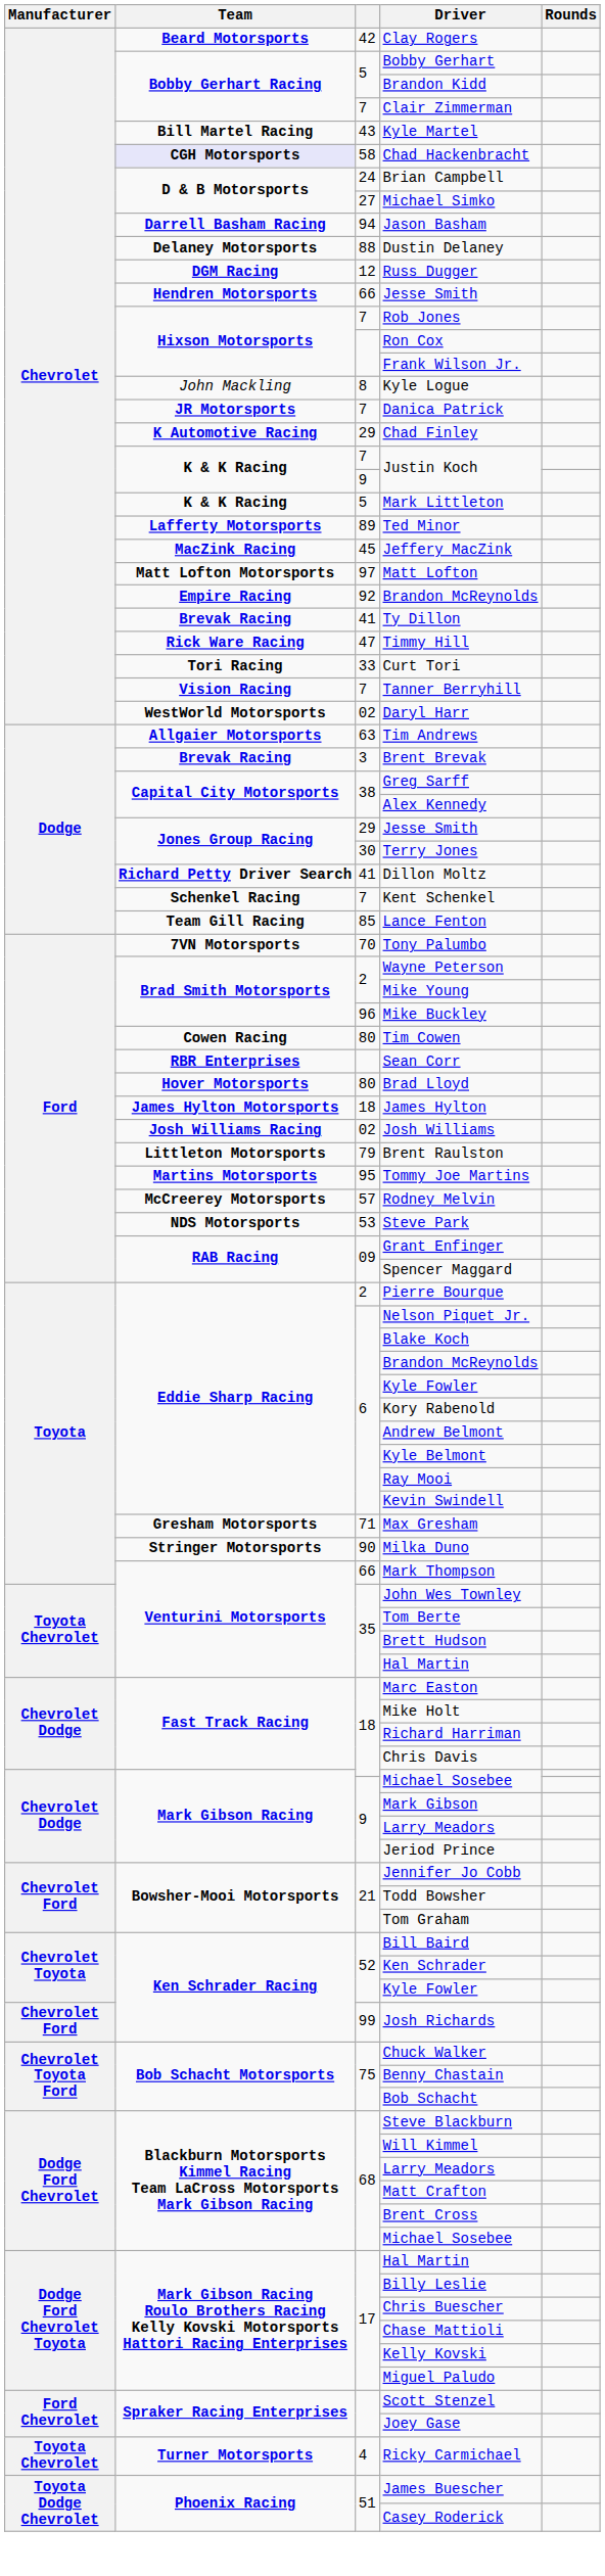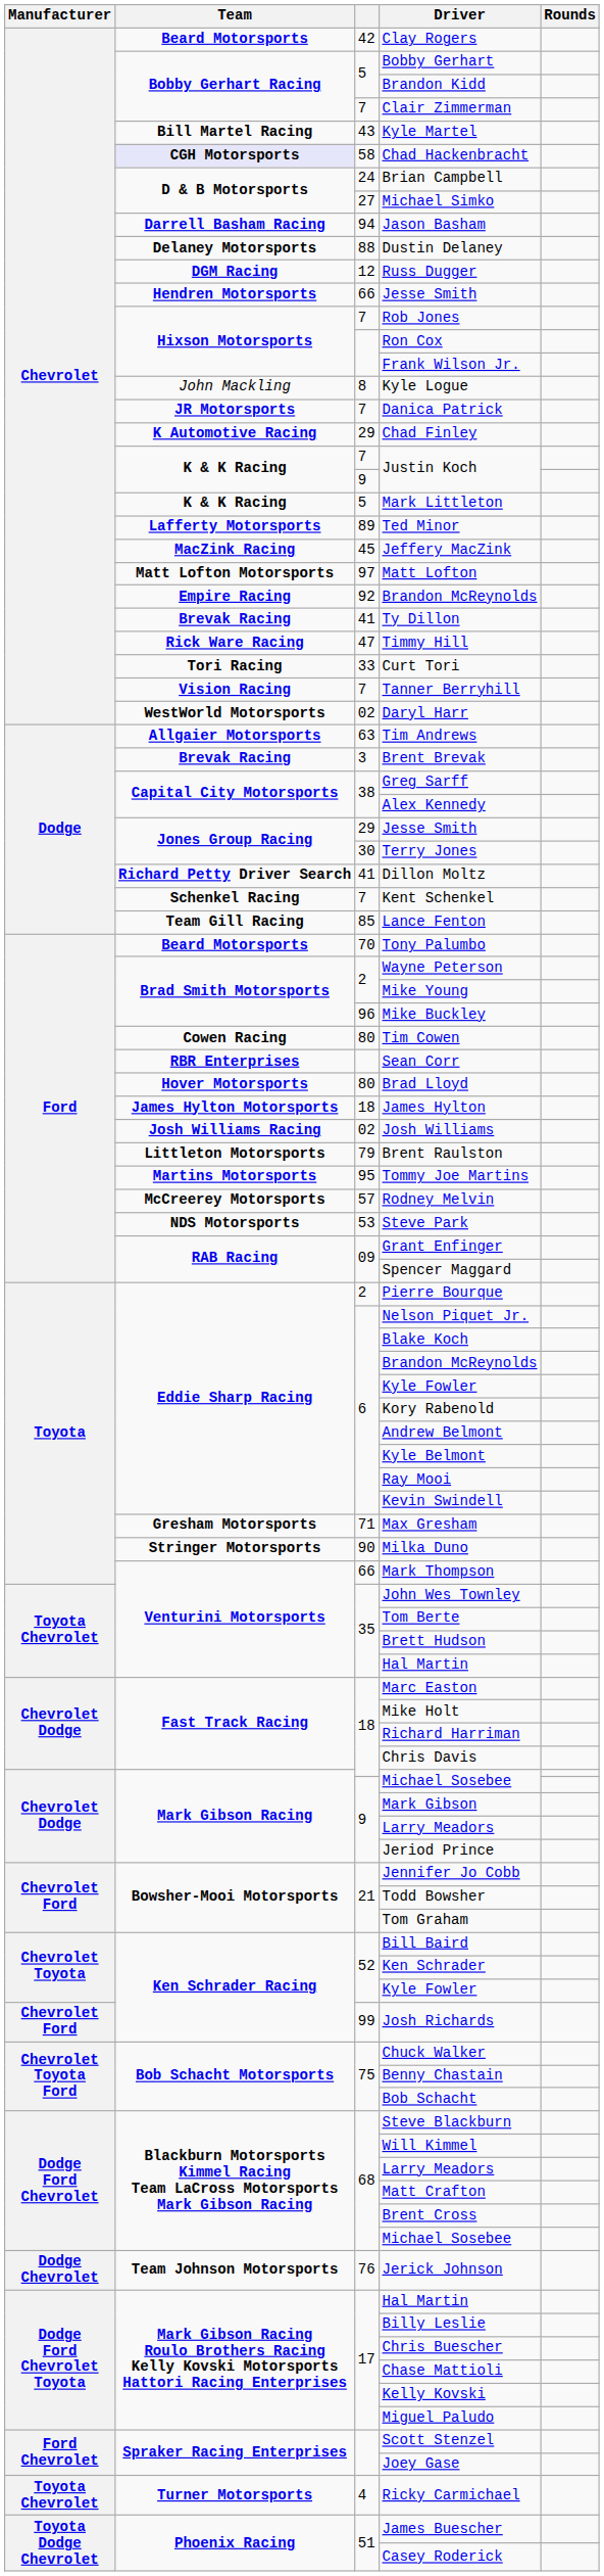 <table class="wikitable" style="font-size: 95%;">
 <tr>
 <th>Manufacturer</th>
 <th>Team</th>
 <th></th>
 <th>Driver</th>
 <th>Rounds</th>
 </tr>
 <tr>
 <th rowspan=30><a href='#'>Chevrolet</a></th>
 <td style="text-align:center;"><strong><a href='#'>Beard Motorsports</a></strong></td>
 <td>42</td>
 <td><a href='#'>Clay Rogers</a></td>
 <td></td>
 </tr>
 <tr>
 <td rowspan=3 style="text-align:center;"><strong><a href='#'>Bobby Gerhart Racing</a></strong></td>
 <td rowspan=2>5</td>
 <td><a href='#'>Bobby Gerhart</a></td>
 <td></td>
 </tr>
 <tr>
 <td><a href='#'>Brandon Kidd</a></td>
 <td></td>
 </tr>
 <tr>
 <td>7</td>
 <td><a href='#'>Clair Zimmerman</a></td>
 <td></td>
 </tr>
 <tr>
 <td style="text-align:center;"><strong>Bill Martel Racing</strong></td>
 <td>43</td>
 <td><a href='#'>Kyle Martel</a></td>
 <td></td>
 </tr>
 <tr>
 <td style="background: lavender; text-align:center;"><strong>CGH Motorsports</strong></td>
 <td>58</td>
 <td><a href='#'>Chad Hackenbracht</a></td>
 <td></td>
 </tr>
 <tr>
 <td rowspan=2 style="text-align:center;"><strong>D & B Motorsports</strong></td>
 <td>24</td>
 <td>Brian Campbell</td>
 <td></td>
 </tr>
 <tr>
 <td>27</td>
 <td><a href='#'>Michael Simko</a></td>
 <td></td>
 </tr>
 <tr>
 <td style="text-align:center;"><a href='#'><strong>Darrell Basham Racing</strong></a></td>
 <td>94</td>
 <td><a href='#'>Jason Basham</a></td>
 <td></td>
 </tr>
 <tr>
 <td style="text-align:center;"><strong>Delaney Motorsports</strong></td>
 <td>88</td>
 <td>Dustin Delaney</td>
 <td></td>
 </tr>
 <tr>
 <td style="text-align:center;"><strong><a href='#'>DGM Racing</a></strong></td>
 <td>12</td>
 <td><a href='#'>Russ Dugger</a></td>
 <td></td>
 </tr>
 <tr>
 <td style="text-align:center;"><strong><a href='#'>Hendren Motorsports</a></strong></td>
 <td>66</td>
 <td><a href='#'>Jesse Smith</a></td>
 <td></td>
 </tr>
 <tr>
 <td rowspan=3 style="text-align:center;"><strong><a href='#'>Hixson Motorsports</a></strong> </td>
 <td>7</td>
 <td><a href='#'>Rob Jones</a></td>
 <td></td>
 </tr>
 <tr>
 <td rowspan=2> <br>  <br> </td>
 <td><a href='#'>Ron Cox</a></td>
 <td></td>
 </tr>
 <tr>
 <td><a href='#'>Frank Wilson Jr.</a></td>
 <td></td>
 </tr>
 <tr>
 <td style="text-align:center;"><em>John Mackling</em></td>
 <td>8</td>
 <td>Kyle Logue</td>
 <td></td>
 </tr>
 <tr>
 <td style="text-align:center;"><strong><a href='#'>JR Motorsports</a></strong></td>
 <td>7</td>
 <td><a href='#'>Danica Patrick</a></td>
 <td></td>
 </tr>
 <tr>
 <td style="text-align:center;"><strong><a href='#'>K Automotive Racing</a></strong></td>
 <td>29</td>
 <td><a href='#'>Chad Finley</a></td>
 <td></td>
 </tr>
 <tr>
 <td rowspan=2 style="text-align:center;"><strong>K & K Racing</strong></td>
 <td>7</td>
 <td rowspan=2>Justin Koch</td>
 <td> </td>
 </tr>
 <tr>
 <td>9</td>
 <td> </td>
 </tr>
 <tr>
 <td style="text-align:center;"><strong>K & K Racing</strong></td>
 <td>5</td>
 <td><a href='#'>Mark Littleton</a></td>
 <td></td>
 </tr>
 <tr>
 <td style="text-align:center;"><strong><a href='#'>Lafferty Motorsports</a></strong></td>
 <td>89</td>
 <td><a href='#'>Ted Minor</a></td>
 <td></td>
 </tr>
 <tr>
 <td style="text-align:center;"><strong><a href='#'>MacZink Racing</a></strong></td>
 <td>45</td>
 <td><a href='#'>Jeffery MacZink</a></td>
 <td></td>
 </tr>
 <tr>
 <td style="text-align:center;"><strong>Matt Lofton Motorsports</strong></td>
 <td>97</td>
 <td><a href='#'>Matt Lofton</a></td>
 <td></td>
 </tr>
 <tr>
 <td style="text-align:center;"><strong><a href='#'>Empire Racing</a></strong></td>
 <td>92</td>
 <td><a href='#'>Brandon McReynolds</a></td>
 <td></td>
 </tr>
 <tr>
 <td style="text-align:center;"><strong><a href='#'>Brevak Racing</a></strong></td>
 <td>41</td>
 <td><a href='#'>Ty Dillon</a></td>
 <td></td>
 </tr>
 <tr>
 <td style="text-align:center;"><strong><a href='#'>Rick Ware Racing</a></strong></td>
 <td>47</td>
 <td><a href='#'>Timmy Hill</a></td>
 <td></td>
 </tr>
 <tr>
 <td style="text-align:center;"><strong>Tori Racing</strong></td>
 <td>33</td>
 <td>Curt Tori</td>
 <td></td>
 </tr>
 <tr>
 <td style="text-align:center;"><strong><a href='#'>Vision Racing</a></strong></td>
 <td>7</td>
 <td><a href='#'>Tanner Berryhill</a></td>
 <td></td>
 </tr>
 <tr>
 <td style="text-align:center;"><strong>WestWorld Motorsports</strong></td>
 <td>02</td>
 <td><a href='#'>Daryl Harr</a></td>
 <td></td>
 </tr>
 <tr>
 <th rowspan=9><a href='#'>Dodge</a></th>
 <td style="text-align:center;"><a href='#'><strong>Allgaier Motorsports</strong></a></td>
 <td>63</td>
 <td><a href='#'>Tim Andrews</a></td>
 <td></td>
 </tr>
 <tr>
 <td style="text-align:center;"><strong><a href='#'>Brevak Racing</a></strong></td>
 <td>3</td>
 <td><a href='#'>Brent Brevak</a></td>
 <td></td>
 </tr>
 <tr>
 <td rowspan=2 style="text-align:center;"><strong><a href='#'>Capital City Motorsports</a></strong></td>
 <td rowspan=2>38</td>
 <td><a href='#'>Greg Sarff</a></td>
 <td></td>
 </tr>
 <tr>
 <td><a href='#'>Alex Kennedy</a></td>
 <td></td>
 </tr>
 <tr>
 <td rowspan=2 style="text-align:center;"><strong><a href='#'>Jones Group Racing</a></strong></td>
 <td>29</td>
 <td><a href='#'>Jesse Smith</a></td>
 <td></td>
 </tr>
 <tr>
 <td>30</td>
 <td><a href='#'>Terry Jones</a></td>
 <td></td>
 </tr>
 <tr>
 <td style="text-align:center;"><strong><a href='#'>Richard Petty</a> Driver Search</strong></td>
 <td>41</td>
 <td>Dillon Moltz</td>
 <td></td>
 </tr>
 <tr>
 <td style="text-align:center;"><strong>Schenkel Racing</strong></td>
 <td>7</td>
 <td>Kent Schenkel</td>
 <td></td>
 </tr>
 <tr>
 <td style="text-align:center;"><strong>Team Gill Racing</strong></td>
 <td>85</td>
 <td><a href='#'>Lance Fenton</a></td>
 <td></td>
 </tr>
 <tr>
 <th rowspan=15><a href='#'>Ford</a></th>
-<td style="text-align:center;"><strong>7VN Motorsports</strong></td>
+<td style="text-align:center;"><strong><a href='#'>Beard Motorsports</a></strong></td>
 <td>70</td>
 <td><a href='#'>Tony Palumbo</a></td>
 <td></td>
 </tr>
 <tr>
 <td rowspan=3 style="text-align:center;"><strong><a href='#'>Brad Smith Motorsports</a></strong></td>
 <td rowspan=2>2</td>
 <td><a href='#'>Wayne Peterson</a></td>
 <td></td>
 </tr>
 <tr>
 <td><a href='#'>Mike Young</a></td>
 <td></td>
 </tr>
 <tr>
 <td>96</td>
 <td><a href='#'>Mike Buckley</a></td>
 <td></td>
 </tr>
 <tr>
 <td style="text-align:center;"><strong>Cowen Racing</strong></td>
 <td>80</td>
 <td><a href='#'>Tim Cowen</a></td>
 <td></td>
 </tr>
 <tr>
 <td style="text-align:center;"><strong><a href='#'>RBR Enterprises</a></strong></td>
 <td> <br> </td>
 <td><a href='#'>Sean Corr</a></td>
 <td></td>
 </tr>
 <tr>
 <td style="text-align:center;"><strong><a href='#'>Hover Motorsports</a></strong></td>
 <td>80</td>
 <td><a href='#'>Brad Lloyd</a></td>
 <td></td>
 </tr>
 <tr>
 <td style="text-align:center;"><strong><a href='#'>James Hylton Motorsports</a></strong></td>
 <td>18</td>
 <td><a href='#'>James Hylton</a></td>
 <td></td>
 </tr>
 <tr>
 <td style="text-align:center;"><strong><a href='#'>Josh Williams Racing</a></strong></td>
 <td>02</td>
 <td><a href='#'>Josh Williams</a></td>
 <td></td>
 </tr>
 <tr>
 <td style="text-align:center;"><strong>Littleton Motorsports</strong> </td>
 <td>79</td>
 <td>Brent Raulston</td>
 <td></td>
 </tr>
 <tr>
 <td style="text-align:center;"><strong><a href='#'>Martins Motorsports</a></strong></td>
 <td>95</td>
 <td><a href='#'>Tommy Joe Martins</a></td>
 <td></td>
 </tr>
 <tr>
 <td style="text-align:center;"><strong>McCreerey Motorsports</strong></td>
 <td>57</td>
 <td><a href='#'>Rodney Melvin</a></td>
 <td></td>
 </tr>
 <tr>
 <td style="text-align:center;"><strong>NDS Motorsports</strong></td>
 <td>53</td>
 <td><a href='#'>Steve Park</a></td>
 <td></td>
 </tr>
 <tr>
 <td rowspan=2 style="text-align:center;"><strong><a href='#'>RAB Racing</a></strong></td>
 <td rowspan=2>09</td>
 <td><a href='#'>Grant Enfinger</a></td>
 <td></td>
 </tr>
 <tr>
 <td>Spencer Maggard</td>
 <td></td>
 </tr>
 <tr>
 <th rowspan=13><a href='#'>Toyota</a></th>
 <td rowspan=10 style="text-align:center;"><strong><a href='#'>Eddie Sharp Racing</a></strong></td>
 <td>2</td>
 <td><a href='#'>Pierre Bourque</a></td>
 <td></td>
 </tr>
 <tr>
 <td rowspan=9>6</td>
 <td><a href='#'>Nelson Piquet Jr.</a></td>
 <td></td>
 </tr>
 <tr>
 <td><a href='#'>Blake Koch</a></td>
 <td></td>
 </tr>
 <tr>
 <td><a href='#'>Brandon McReynolds</a></td>
 <td></td>
 </tr>
 <tr>
 <td><a href='#'>Kyle Fowler</a></td>
 <td></td>
 </tr>
 <tr>
 <td>Kory Rabenold</td>
 <td></td>
 </tr>
 <tr>
 <td><a href='#'>Andrew Belmont</a></td>
 <td></td>
 </tr>
 <tr>
 <td><a href='#'>Kyle Belmont</a></td>
 <td></td>
 </tr>
 <tr>
 <td><a href='#'>Ray Mooi</a></td>
 <td></td>
 </tr>
 <tr>
 <td><a href='#'>Kevin Swindell</a></td>
 <td></td>
 </tr>
 <tr>
 <td style="text-align:center;"><strong>Gresham Motorsports</strong></td>
 <td>71</td>
 <td><a href='#'>Max Gresham</a></td>
 <td></td>
 </tr>
 <tr>
 <td style="text-align:center;"><strong>Stringer Motorsports</strong></td>
 <td>90</td>
 <td><a href='#'>Milka Duno</a></td>
 <td></td>
 </tr>
 <tr>
 <td rowspan=5 style="text-align:center;"><strong><a href='#'>Venturini Motorsports</a></strong></td>
 <td>66</td>
 <td><a href='#'>Mark Thompson</a></td>
 <td></td>
 </tr>
 <tr>
 <th rowspan=4><a href='#'>Toyota</a> <small></small> <br> <a href='#'>Chevrolet</a> <small></small></th>
 <td rowspan=4>35</td>
 <td><a href='#'>John Wes Townley</a></td>
 <td></td>
 </tr>
 <tr>
 <td><a href='#'>Tom Berte</a></td>
 <td></td>
 </tr>
 <tr>
 <td><a href='#'>Brett Hudson</a></td>
 <td></td>
 </tr>
 <tr>
 <td><a href='#'>Hal Martin</a></td>
 <td></td>
 </tr>
 <tr>
 <th rowspan=4><a href='#'>Chevrolet</a> <small></small> <br> <a href='#'>Dodge</a> <small></small></th>
 <td rowspan=4 style="text-align:center;"><strong><a href='#'>Fast Track Racing</a></strong></td>
 <td rowspan=5>18</td>
 <td><a href='#'>Marc Easton</a></td>
 <td></td>
 </tr>
 <tr>
 <td>Mike Holt</td>
 <td></td>
 </tr>
 <tr>
 <td><a href='#'>Richard Harriman</a></td>
 <td></td>
 </tr>
 <tr>
 <td>Chris Davis</td>
 <td></td>
 </tr>
 <tr>
 <th rowspan=5><a href='#'>Chevrolet</a> <small></small> <br> <a href='#'>Dodge</a> <small></small></th>
 <td rowspan=5 style="text-align:center;"><strong><a href='#'>Mark Gibson Racing</a></strong></td>
 <td rowspan=2><a href='#'>Michael Sosebee</a></td>
 <td> </td>
 </tr>
 <tr>
 <td rowspan=4>9</td>
 <td></td>
 </tr>
 <tr>
 <td><a href='#'>Mark Gibson</a></td>
 <td></td>
 </tr>
 <tr>
 <td><a href='#'>Larry Meadors</a></td>
 <td></td>
 </tr>
 <tr>
 <td>Jeriod Prince</td>
 <td></td>
 </tr>
 <tr>
 <th rowspan=3><a href='#'>Chevrolet</a> <small></small> <br> <a href='#'>Ford</a> <small></small></th>
 <td rowspan=3 style="text-align:center;"><strong>Bowsher-Mooi Motorsports</strong></td>
 <td rowspan=3>21</td>
 <td><a href='#'>Jennifer Jo Cobb</a></td>
 <td></td>
 </tr>
 <tr>
 <td>Todd Bowsher</td>
 <td></td>
 </tr>
 <tr>
 <td>Tom Graham</td>
 <td></td>
 </tr>
 <tr>
 <th rowspan=3><a href='#'>Chevrolet</a> <small></small> <br> <a href='#'>Toyota</a> <small></small></th>
 <td rowspan=4 style="text-align:center;"><strong><a href='#'>Ken Schrader Racing</a></strong></td>
 <td rowspan=3>52</td>
 <td><a href='#'>Bill Baird</a></td>
 <td></td>
 </tr>
 <tr>
 <td><a href='#'>Ken Schrader</a></td>
 <td></td>
 </tr>
 <tr>
 <td><a href='#'>Kyle Fowler</a></td>
 <td></td>
 </tr>
 <tr>
 <th><a href='#'>Chevrolet</a> <small></small> <br> <a href='#'>Ford</a> <small></small></th>
 <td>99</td>
 <td><a href='#'>Josh Richards</a></td>
 <td> </td>
 </tr>
 <tr>
 <th rowspan=3><a href='#'>Chevrolet</a> <small></small> <br> <a href='#'>Toyota</a> <small></small> <br> <a href='#'>Ford</a> <small></small></th>
 <td rowspan=3 style="text-align:center;"><strong><a href='#'>Bob Schacht Motorsports</a></strong></td>
 <td rowspan=3>75</td>
 <td><a href='#'>Chuck Walker</a></td>
 <td></td>
 </tr>
 <tr>
 <td><a href='#'>Benny Chastain</a></td>
 <td></td>
 </tr>
 <tr>
 <td><a href='#'>Bob Schacht</a></td>
 <td></td>
 </tr>
 <tr>
 <th rowspan=6><a href='#'>Dodge</a> <small></small> <br> <a href='#'>Ford</a> <small></small> <br> <a href='#'>Chevrolet</a> <small></small></th>
 <td rowspan=6 style="text-align:center;"><strong>Blackburn Motorsports</strong> <small></small> <br> <strong><a href='#'>Kimmel Racing</a></strong> <small></small> <br> <strong>Team LaCross Motorsports</strong> <small></small> <br> <strong><a href='#'>Mark Gibson Racing</a></strong> <small></small></td>
 <td rowspan=6>68 <br> </td>
 <td><a href='#'>Steve Blackburn</a></td>
 <td></td>
 </tr>
 <tr>
 <td><a href='#'>Will Kimmel</a></td>
 <td></td>
 </tr>
 <tr>
 <td><a href='#'>Larry Meadors</a></td>
 <td></td>
 </tr>
 <tr>
 <td><a href='#'>Matt Crafton</a></td>
 <td></td>
 </tr>
 <tr>
 <td><a href='#'>Brent Cross</a></td>
 <td></td>
 </tr>
 <tr>
 <td><a href='#'>Michael Sosebee</a></td>
 <td></td>
 </tr>
 <tr>
+<th><a href='#'>Dodge</a> <small></small> <br> <a href='#'>Chevrolet</a> <small></small></th>
+<td style="text-align:center;"><strong>Team Johnson Motorsports</strong></td>
+<td>76</td>
+<td><a href='#'>Jerick Johnson</a></td>
+<td></td>
+</tr>
+<tr>
 <th rowspan=6><a href='#'>Dodge</a> <small></small> <br> <a href='#'>Ford</a> <small></small> <br> <a href='#'>Chevrolet</a> <small></small> <br> <a href='#'>Toyota</a> <small></small></th>
 <td rowspan=6 style="text-align:center;"><strong><a href='#'>Mark Gibson Racing</a></strong> <small></small> <br> <strong><a href='#'>Roulo Brothers Racing</a></strong> <small></small> <br> <strong>Kelly Kovski Motorsports</strong> <small></small> <br> <strong><a href='#'>Hattori Racing Enterprises</a></strong> <small></small></td>
 <td rowspan=6>17</td>
 <td><a href='#'>Hal Martin</a></td>
 <td> </td>
 </tr>
 <tr>
 <td><a href='#'>Billy Leslie</a></td>
 <td></td>
 </tr>
 <tr>
 <td><a href='#'>Chris Buescher</a></td>
 <td></td>
 </tr>
 <tr>
 <td><a href='#'>Chase Mattioli</a></td>
 <td></td>
 </tr>
 <tr>
 <td><a href='#'>Kelly Kovski</a></td>
 <td></td>
 </tr>
 <tr>
 <td><a href='#'>Miguel Paludo</a></td>
 <td></td>
 </tr>
 <tr>
 <th rowspan=2><a href='#'>Ford</a> <small></small> <br> <a href='#'>Chevrolet</a> <small></small></th>
 <td rowspan=2 style="text-align:center;"><a href='#'><strong>Spraker Racing Enterprises</strong></a></td>
 <td rowspan=2> <br> </td>
 <td><a href='#'>Scott Stenzel</a></td>
 <td></td>
 </tr>
 <tr>
 <td><a href='#'>Joey Gase</a></td>
 <td></td>
 </tr>
 <tr>
 <th><a href='#'>Toyota</a> <small></small> <br> <a href='#'>Chevrolet</a> <small></small></th>
 <td style="text-align:center;"><strong><a href='#'>Turner Motorsports</a></strong></td>
 <td>4</td>
 <td><a href='#'>Ricky Carmichael</a></td>
 <td></td>
 </tr>
 <tr>
 <th rowspan=2><a href='#'>Toyota</a> <small></small> <br> <a href='#'>Dodge</a> <small></small> <br> <a href='#'>Chevrolet</a> <small></small></th>
 <td rowspan=2 style="text-align:center;"><strong><a href='#'>Phoenix Racing</a></strong></td>
 <td rowspan=2>51</td>
 <td><a href='#'>James Buescher</a></td>
 <td></td>
 </tr>
 <tr>
 <td><a href='#'>Casey Roderick</a></td>
 <td></td>
 </tr>
 </table>
